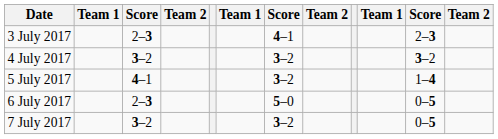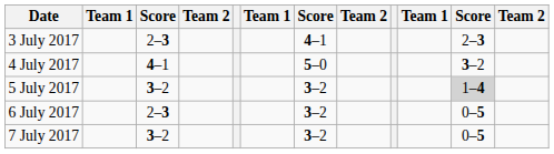 <table class="wikitable">
 <tr>
 <th>Date</th>
 <th>Team 1</th>
 <th>Score</th>
 <th>Team 2</th>
 <th></th>
 <th>Team 1</th>
 <th>Score</th>
 <th>Team 2</th>
 <th></th>
 <th>Team 1</th>
 <th>Score</th>
 <th>Team 2</th>
 </tr>
 <tr>
 <td>3 July 2017</td>
 <td></td>
 <td align="center">2–<strong>3</strong></td>
 <td><strong></strong></td>
 <th></th>
 <td><strong></strong></td>
 <td align="center"><strong>4</strong>–1</td>
 <td></td>
 <th></th>
 <td></td>
 <td align="center">2–<strong>3</strong></td>
 <td><strong></strong></td>
 </tr>
 <tr>
 <td>4 July 2017</td>
 <td><strong></strong></td>
-<td align="center"><strong>3</strong>–2</td>
+<td align="center"><strong>4</strong>–1</td>
 <td></td>
 <th></th>
 <td><strong></strong></td>
-<td align="center"><strong>3</strong>–2</td>
+<td align="center"><strong>5</strong>–0</td>
 <td></td>
 <th></th>
 <td><strong></strong></td>
 <td align="center"><strong>3</strong>–2</td>
 <td></td>
 </tr>
 <tr>
 <td>5 July 2017</td>
 <td><strong></strong></td>
-<td align="center"><strong>4</strong>–1</td>
+<td align="center"><strong>3</strong>–2</td>
 <td></td>
 <th></th>
 <td><strong></strong></td>
 <td align="center"><strong>3</strong>–2</td>
 <td></td>
 <th></th>
 <td></td>
-<td align="center">1–<strong>4</strong></td>
+<td align="center" style="background: lightgrey;">1–<strong>4</strong></td>
 <td><strong></strong></td>
 </tr>
 <tr>
 <td>6 July 2017</td>
 <td></td>
 <td align="center">2–<strong>3</strong></td>
 <td><strong></strong></td>
 <th></th>
 <td><strong></strong></td>
-<td align="center"><strong>5</strong>–0</td>
+<td align="center"><strong>3</strong>–2</td>
 <td></td>
 <th></th>
 <td></td>
 <td align="center">0–<strong>5</strong></td>
 <td><strong></strong></td>
 </tr>
 <tr>
 <td>7 July 2017</td>
 <td><strong></strong></td>
 <td align="center"><strong>3</strong>–2</td>
 <td></td>
 <th></th>
 <td><strong></strong></td>
 <td align="center"><strong>3</strong>–2</td>
 <td></td>
 <th></th>
 <td></td>
 <td align="center">0–<strong>5</strong></td>
 <td><strong></strong></td>
 </tr>
 </table>
